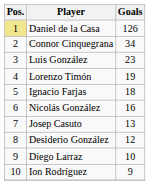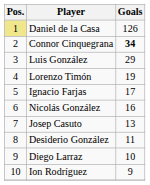 <table class="wikitable" style="text-align:center">
 <tr>
 <th>Pos.</th>
 <th>Player</th>
 <th>Goals</th>
 </tr>
 <tr>
 <td style="background: khaki;">1</td>
 <td align=left>Daniel de la Casa</td>
 <td>126</td>
 </tr>
 <tr>
 <td>2</td>
 <td align=left>Connor Cinquegrana</td>
-<td>34</td>
+<td><strong>34</strong></td>
 </tr>
 <tr>
 <td>3</td>
 <td align=left>Luis González</td>
-<td>23</td>
+<td>29</td>
 </tr>
 <tr>
 <td>4</td>
 <td align=left>Lorenzo Timón</td>
 <td>19</td>
 </tr>
 <tr>
 <td>5</td>
 <td align=left>Ignacio Farjas</td>
-<td>18</td>
+<td>17</td>
 </tr>
 <tr>
 <td>6</td>
 <td align=left>Nicolás González</td>
 <td>16</td>
 </tr>
 <tr>
 <td>7</td>
 <td align=left>Josep Casuto</td>
 <td>13</td>
 </tr>
 <tr>
 <td>8</td>
 <td align=left>Desiderio González</td>
-<td>12</td>
+<td>11</td>
 </tr>
 <tr>
 <td>9</td>
 <td align=left>Diego Larraz</td>
 <td>10</td>
 </tr>
 <tr>
 <td>10</td>
 <td align=left>Ion Rodríguez</td>
 <td>9</td>
 </tr>
 <tr>
 </tr>
 </table>
